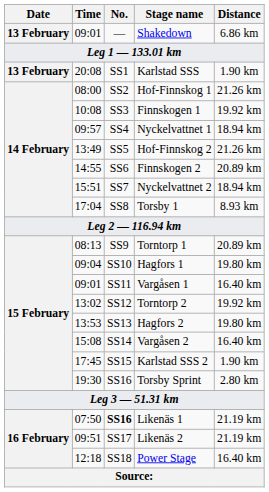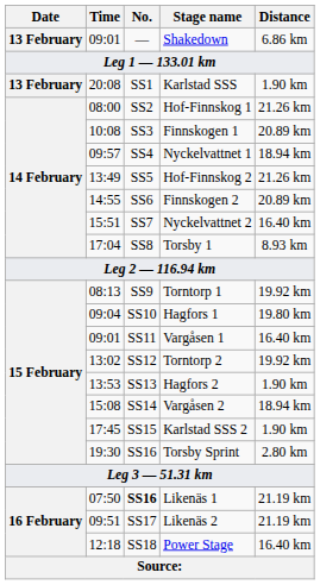 <table class="wikitable" style="font-size: 85%;">
 <tr>
 <th>Date</th>
 <th>Time</th>
 <th>No.</th>
 <th>Stage name</th>
 <th>Distance</th>
 </tr>
 <tr>
 <th>13 February</th>
 <td align="center">09:01</td>
 <td align="center">—</td>
 <td><a href='#'>Shakedown</a></td>
 <td align="center">6.86 km</td>
 </tr>
 <tr>
 <td style="background-color:#EAECF0; text-align:center" colspan="5"><strong><em>Leg 1 — 133.01 km</em></strong></td>
 </tr>
 <tr>
 <th>13 February</th>
 <td align="center">20:08</td>
 <td align="center">SS1</td>
 <td>Karlstad SSS</td>
 <td align="center">1.90 km</td>
 </tr>
 <tr>
 <th rowspan="7" nowrap>14 February</th>
 <td align="center">08:00</td>
 <td align="center">SS2</td>
 <td>Hof-Finnskog 1</td>
 <td align="center">21.26 km</td>
 </tr>
 <tr>
 <td align="center">10:08</td>
 <td align="center">SS3</td>
 <td>Finnskogen 1</td>
-<td align="center">19.92 km</td>
+<td align="center">20.89 km</td>
 </tr>
 <tr>
 <td align="center">09:57</td>
 <td align="center">SS4</td>
 <td>Nyckelvattnet 1</td>
 <td align="center">18.94 km</td>
 </tr>
 <tr>
 <td align="center">13:49</td>
 <td align="center">SS5</td>
 <td>Hof-Finnskog 2</td>
 <td align="center">21.26 km</td>
 </tr>
 <tr>
 <td align="center">14:55</td>
 <td align="center">SS6</td>
 <td>Finnskogen 2</td>
 <td align="center">20.89 km</td>
 </tr>
 <tr>
 <td align="center">15:51</td>
 <td align="center">SS7</td>
 <td>Nyckelvattnet 2</td>
-<td align="center">18.94 km</td>
+<td align="center">16.40 km</td>
 </tr>
 <tr>
 <td align="center">17:04</td>
 <td align="center">SS8</td>
 <td>Torsby 1</td>
 <td align="center">8.93 km</td>
 </tr>
 <tr>
 <td style="background-color:#EAECF0; text-align:center" colspan="5"><strong><em>Leg 2 — 116.94 km</em></strong></td>
 </tr>
 <tr>
 <th rowspan="8">15 February</th>
 <td align="center">08:13</td>
 <td align="center">SS9</td>
 <td>Torntorp 1</td>
-<td align="center">20.89 km</td>
+<td align="center">19.92 km</td>
 </tr>
 <tr>
 <td align="center">09:04</td>
 <td align="center">SS10</td>
 <td>Hagfors 1</td>
 <td align="center">19.80 km</td>
 </tr>
 <tr>
 <td align="center">09:01</td>
 <td align="center">SS11</td>
 <td>Vargåsen 1</td>
 <td align="center">16.40 km</td>
 </tr>
 <tr>
 <td align="center">13:02</td>
 <td align="center">SS12</td>
 <td>Torntorp 2</td>
 <td align="center">19.92 km</td>
 </tr>
 <tr>
 <td align="center">13:53</td>
 <td align="center">SS13</td>
 <td>Hagfors 2</td>
-<td align="center">19.80 km</td>
+<td align="center">1.90 km</td>
 </tr>
 <tr>
 <td align="center">15:08</td>
 <td align="center">SS14</td>
 <td>Vargåsen 2</td>
-<td align="center">16.40 km</td>
+<td align="center">18.94 km</td>
 </tr>
 <tr>
 <td align="center">17:45</td>
 <td align="center">SS15</td>
 <td>Karlstad SSS 2</td>
 <td align="center">1.90 km</td>
 </tr>
 <tr>
 <td align="center">19:30</td>
 <td align="center">SS16</td>
 <td>Torsby Sprint</td>
 <td align="center">2.80 km</td>
 </tr>
 <tr>
 <td style="background-color:#EAECF0; text-align:center" colspan="5"><strong><em>Leg 3 — 51.31 km</em></strong></td>
 </tr>
 <tr>
 <th rowspan="3">16 February</th>
 <td align="center">07:50</td>
 <td align="center"><strong>SS16</strong></td>
 <td>Likenäs 1</td>
 <td align="center">21.19 km</td>
 </tr>
 <tr>
 <td align="center">09:51</td>
 <td align="center">SS17</td>
 <td>Likenäs 2</td>
 <td align="center">21.19 km</td>
 </tr>
 <tr>
 <td align="center">12:18</td>
 <td align="center">SS18</td>
 <td nowrap><a href='#'>Power Stage</a></td>
 <td align="center">16.40 km</td>
 </tr>
 <tr>
 <th colspan="5">Source:</th>
 </tr>
 </table>
